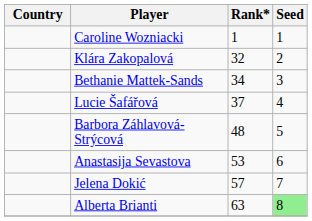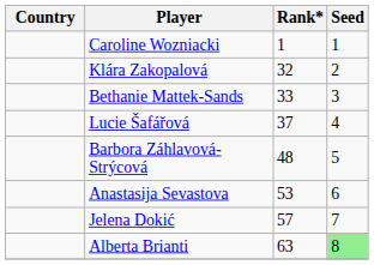 <table class="wikitable" border="1">
 <tr>
 <th width="70">Country</th>
 <th width="175">Player</th>
 <th>Rank*</th>
 <th>Seed</th>
 </tr>
 <tr>
 <td></td>
 <td><a href='#'>Caroline Wozniacki</a></td>
 <td>1</td>
 <td>1</td>
 </tr>
 <tr>
 <td></td>
 <td><a href='#'>Klára Zakopalová</a></td>
 <td>32</td>
 <td>2</td>
 </tr>
 <tr>
 <td></td>
 <td><a href='#'>Bethanie Mattek-Sands</a></td>
-<td>34</td>
+<td>33</td>
 <td>3</td>
 </tr>
 <tr>
 <td></td>
 <td><a href='#'>Lucie Šafářová</a></td>
 <td>37</td>
 <td>4</td>
 </tr>
 <tr>
 <td></td>
 <td><a href='#'>Barbora Záhlavová-Strýcová</a></td>
 <td>48</td>
 <td>5</td>
 </tr>
 <tr>
 <td></td>
 <td><a href='#'>Anastasija Sevastova</a></td>
 <td>53</td>
 <td>6</td>
 </tr>
 <tr>
 <td></td>
 <td><a href='#'>Jelena Dokić</a></td>
 <td>57</td>
 <td>7</td>
 </tr>
 <tr>
 <td></td>
 <td><a href='#'>Alberta Brianti</a></td>
 <td>63</td>
 <td style="background: lightgreen;">8</td>
 </tr>
 <tr>
 </tr>
 </table>
